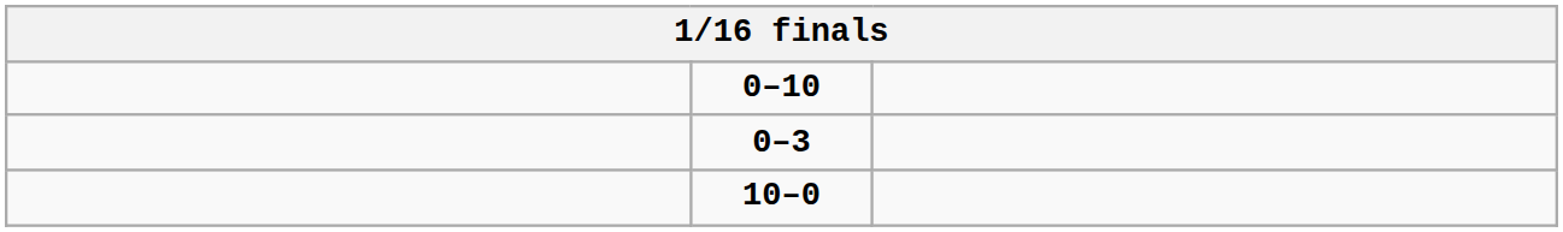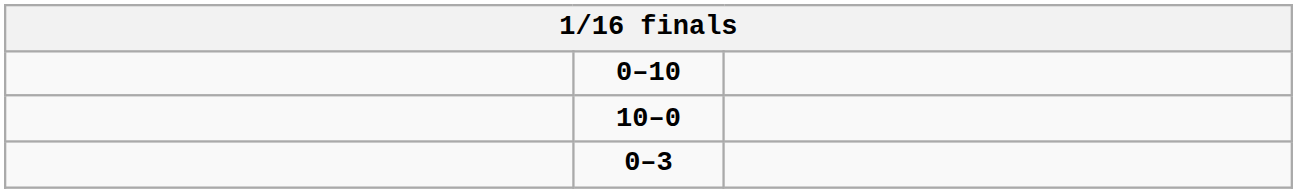 <table class="wikitable" style="text-align: center; font-size:90% ">
 <tr>
 <th colspan=3>1/16 finals</th>
 </tr>
 <tr>
 <td align=left width="240"></td>
 <td align=center width="60"><strong>0–10</strong></td>
 <td align=left width="240"><strong></strong></td>
 </tr>
 <tr>
+<td align=left><strong></strong></td>
+<td align=center><strong>10–0</strong></td>
+<td align=left></td>
+</tr>
+<tr>
 <td align=left></td>
 <td align=center><strong>0–3</strong></td>
 <td align=left><strong></strong></td>
 </tr>
-<tr>
-<td align=left><strong></strong></td>
-<td align=center><strong>10–0</strong></td>
-<td align=left></td>
-</tr>
 </table>
